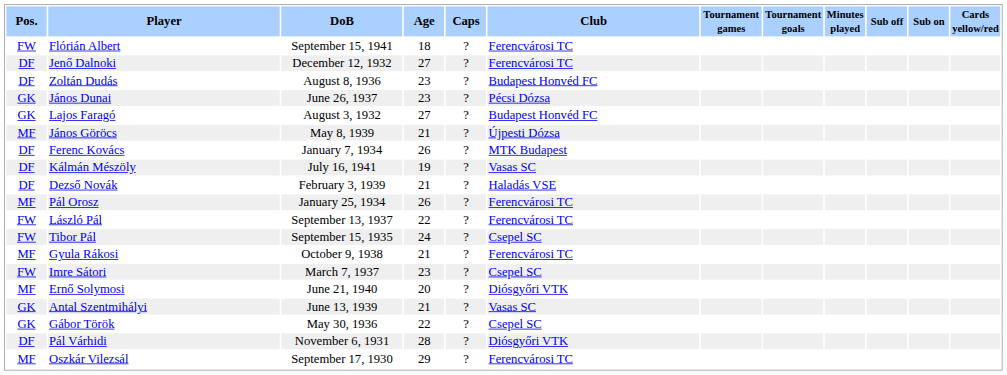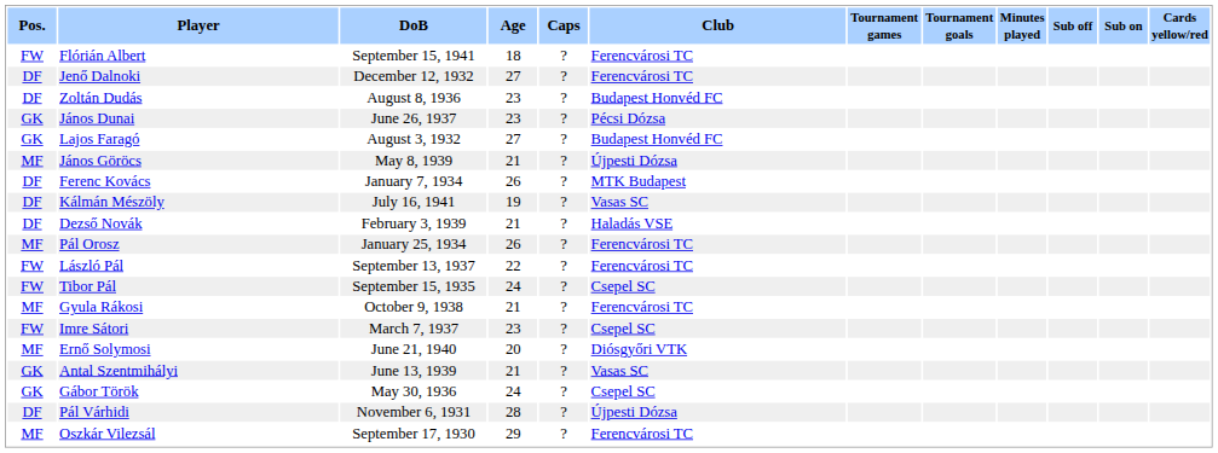 <table border="0" width="100%" style="border: 1px solid #999; background-color:white; text-align:center">
 <tr align="center" bgcolor="#AAD0FF">
 <th width=4%>Pos.</th>
 <th width=23%>Player</th>
 <th width=12%>DoB</th>
 <th width=4%>Age</th>
 <th width=4%>Caps</th>
 <th width=21%>Club</th>
 <th width=6%><small>Tournament<br>games</small></th>
 <th width=6%><small>Tournament<br>goals</small></th>
 <th width=4%><small>Minutes<br>played</small></th>
 <th width=4%><small>Sub off</small></th>
 <th width=4%><small>Sub on</small></th>
 <th width=4%><small>Cards<br>yellow/red</small></th>
 </tr>
 <tr>
 <td><a href='#'>FW</a></td>
 <td align="left"><a href='#'>Flórián Albert</a></td>
 <td>September 15, 1941</td>
 <td>18</td>
 <td>?</td>
 <td align="left"> <a href='#'>Ferencvárosi TC</a></td>
 <td></td>
 <td></td>
 <td></td>
 <td></td>
 <td></td>
 <td></td>
 </tr>
 <tr bgcolor="#EFEFEF">
 <td><a href='#'>DF</a></td>
 <td align="left"><a href='#'>Jenő Dalnoki</a></td>
 <td>December 12, 1932</td>
 <td>27</td>
 <td>?</td>
 <td align="left"> <a href='#'>Ferencvárosi TC</a></td>
 <td></td>
 <td></td>
 <td></td>
 <td></td>
 <td></td>
 <td></td>
 </tr>
 <tr>
 <td><a href='#'>DF</a></td>
 <td align="left"><a href='#'>Zoltán Dudás</a></td>
 <td>August 8, 1936</td>
 <td>23</td>
 <td>?</td>
 <td align="left"> <a href='#'>Budapest Honvéd FC</a></td>
 <td></td>
 <td></td>
 <td></td>
 <td></td>
 <td></td>
 <td></td>
 </tr>
 <tr bgcolor="#EFEFEF">
 <td><a href='#'>GK</a></td>
 <td align="left"><a href='#'>János Dunai</a></td>
 <td>June 26, 1937</td>
 <td>23</td>
 <td>?</td>
 <td align="left"> <a href='#'>Pécsi Dózsa</a></td>
 <td></td>
 <td></td>
 <td></td>
 <td></td>
 <td></td>
 <td></td>
 </tr>
 <tr>
 <td><a href='#'>GK</a></td>
 <td align="left"><a href='#'>Lajos Faragó</a></td>
 <td>August 3, 1932</td>
 <td>27</td>
 <td>?</td>
 <td align="left"> <a href='#'>Budapest Honvéd FC</a></td>
 <td></td>
 <td></td>
 <td></td>
 <td></td>
 <td></td>
 <td></td>
 </tr>
 <tr bgcolor="#EFEFEF">
 <td><a href='#'>MF</a></td>
 <td align="left"><a href='#'>János Göröcs</a></td>
 <td>May 8, 1939</td>
 <td>21</td>
 <td>?</td>
 <td align="left"> <a href='#'>Újpesti Dózsa</a></td>
 <td></td>
 <td></td>
 <td></td>
 <td></td>
 <td></td>
 <td></td>
 </tr>
 <tr>
 <td><a href='#'>DF</a></td>
 <td align="left"><a href='#'>Ferenc Kovács</a></td>
 <td>January 7, 1934</td>
 <td>26</td>
 <td>?</td>
 <td align="left"> <a href='#'>MTK Budapest</a></td>
 <td></td>
 <td></td>
 <td></td>
 <td></td>
 <td></td>
 <td></td>
 </tr>
 <tr bgcolor="#EFEFEF">
 <td><a href='#'>DF</a></td>
 <td align="left"><a href='#'>Kálmán Mészöly</a></td>
 <td>July 16, 1941</td>
 <td>19</td>
 <td>?</td>
 <td align="left"> <a href='#'>Vasas SC</a></td>
 <td></td>
 <td></td>
 <td></td>
 <td></td>
 <td></td>
 <td></td>
 </tr>
 <tr>
 <td><a href='#'>DF</a></td>
 <td align="left"><a href='#'>Dezső Novák</a></td>
 <td>February 3, 1939</td>
 <td>21</td>
 <td>?</td>
 <td align="left"> <a href='#'>Haladás VSE</a></td>
 <td></td>
 <td></td>
 <td></td>
 <td></td>
 <td></td>
 <td></td>
 </tr>
 <tr bgcolor="#EFEFEF">
 <td><a href='#'>MF</a></td>
 <td align="left"><a href='#'>Pál Orosz</a></td>
 <td>January 25, 1934</td>
 <td>26</td>
 <td>?</td>
 <td align="left"> <a href='#'>Ferencvárosi TC</a></td>
 <td></td>
 <td></td>
 <td></td>
 <td></td>
 <td></td>
 <td></td>
 </tr>
 <tr>
 <td><a href='#'>FW</a></td>
 <td align="left"><a href='#'>László Pál</a></td>
 <td>September 13, 1937</td>
 <td>22</td>
 <td>?</td>
 <td align="left"> <a href='#'>Ferencvárosi TC</a></td>
 <td></td>
 <td></td>
 <td></td>
 <td></td>
 <td></td>
 <td></td>
 </tr>
 <tr bgcolor="#EFEFEF">
 <td><a href='#'>FW</a></td>
 <td align="left"><a href='#'>Tibor Pál</a></td>
 <td>September 15, 1935</td>
 <td>24</td>
 <td>?</td>
 <td align="left"> <a href='#'>Csepel SC</a></td>
 <td></td>
 <td></td>
 <td></td>
 <td></td>
 <td></td>
 <td></td>
 </tr>
 <tr>
 <td><a href='#'>MF</a></td>
 <td align="left"><a href='#'>Gyula Rákosi</a></td>
 <td>October 9, 1938</td>
 <td>21</td>
 <td>?</td>
 <td align="left"> <a href='#'>Ferencvárosi TC</a></td>
 <td></td>
 <td></td>
 <td></td>
 <td></td>
 <td></td>
 <td></td>
 </tr>
 <tr bgcolor="#EFEFEF">
 <td><a href='#'>FW</a></td>
 <td align="left"><a href='#'>Imre Sátori</a></td>
 <td>March 7, 1937</td>
 <td>23</td>
 <td>?</td>
 <td align="left"> <a href='#'>Csepel SC</a></td>
 <td></td>
 <td></td>
 <td></td>
 <td></td>
 <td></td>
 <td></td>
 </tr>
 <tr>
 <td><a href='#'>MF</a></td>
 <td align="left"><a href='#'>Ernő Solymosi</a></td>
 <td>June 21, 1940</td>
 <td>20</td>
 <td>?</td>
 <td align="left"> <a href='#'>Diósgyőri VTK</a></td>
 <td></td>
 <td></td>
 <td></td>
 <td></td>
 <td></td>
 <td></td>
 </tr>
 <tr bgcolor="#EFEFEF">
 <td><a href='#'>GK</a></td>
 <td align="left"><a href='#'>Antal Szentmihályi</a></td>
 <td>June 13, 1939</td>
 <td>21</td>
 <td>?</td>
 <td align="left"> <a href='#'>Vasas SC</a></td>
 <td></td>
 <td></td>
 <td></td>
 <td></td>
 <td></td>
 <td></td>
 </tr>
 <tr>
 <td><a href='#'>GK</a></td>
 <td align="left"><a href='#'>Gábor Török</a></td>
 <td>May 30, 1936</td>
-<td>22</td>
+<td>24</td>
 <td>?</td>
 <td align="left"> <a href='#'>Csepel SC</a></td>
 <td></td>
 <td></td>
 <td></td>
 <td></td>
 <td></td>
 <td></td>
 </tr>
 <tr bgcolor="#EFEFEF">
 <td><a href='#'>DF</a></td>
 <td align="left"><a href='#'>Pál Várhidi</a></td>
 <td>November 6, 1931</td>
 <td>28</td>
 <td>?</td>
-<td align="left"> <a href='#'>Diósgyőri VTK</a></td>
+<td align="left"> <a href='#'>Újpesti Dózsa</a></td>
 <td></td>
 <td></td>
 <td></td>
 <td></td>
 <td></td>
 <td></td>
 </tr>
 <tr>
 <td><a href='#'>MF</a></td>
 <td align="left"><a href='#'>Oszkár Vilezsál</a></td>
 <td>September 17, 1930</td>
 <td>29</td>
 <td>?</td>
 <td align="left"> <a href='#'>Ferencvárosi TC</a></td>
 <td></td>
 <td></td>
 <td></td>
 <td></td>
 <td></td>
 <td></td>
 </tr>
 <tr>
 </tr>
 </table>
